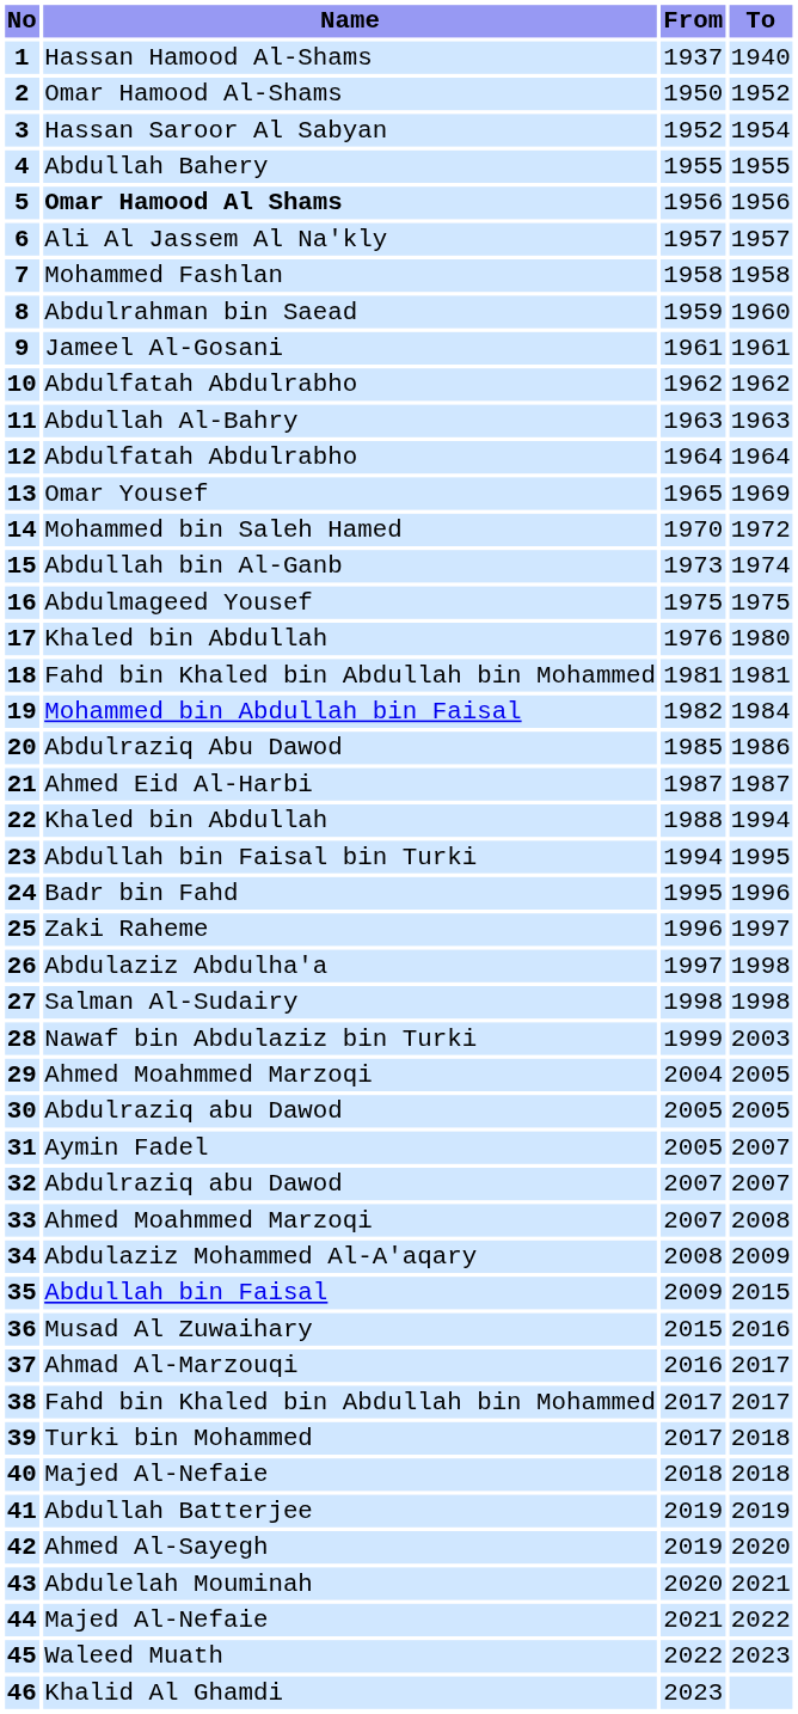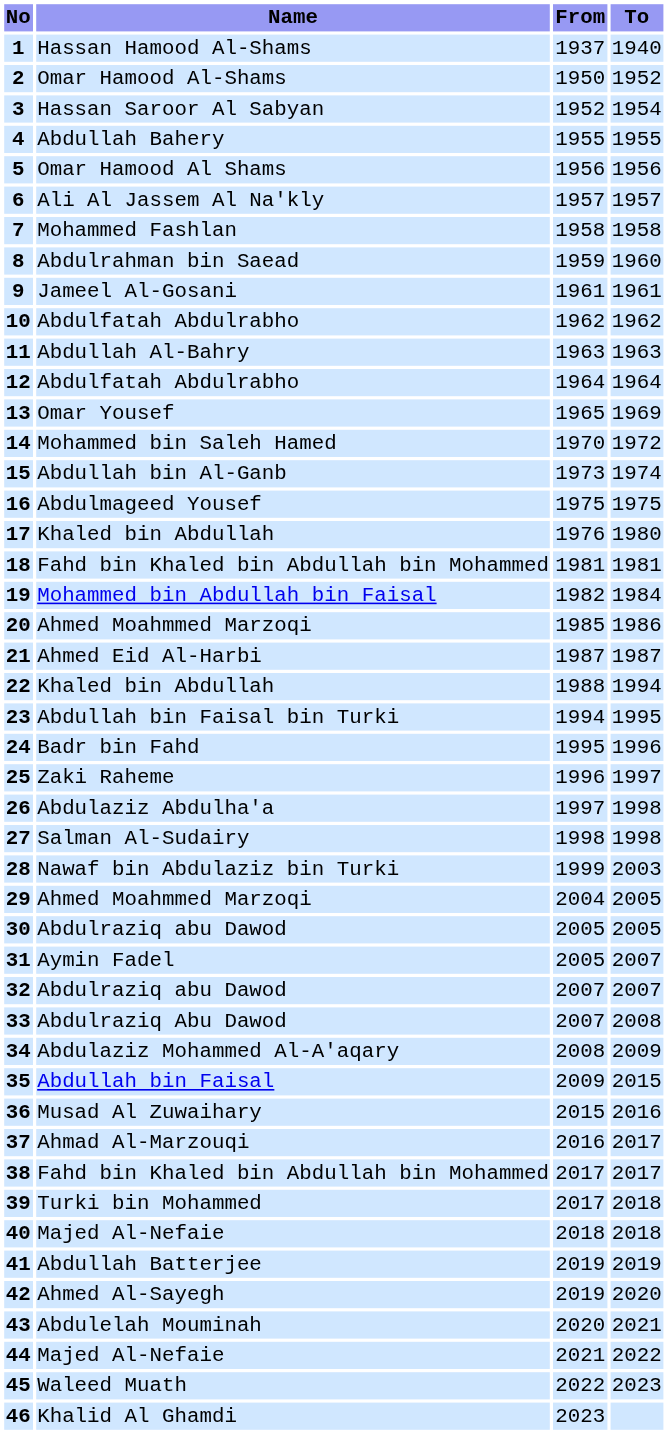 <table>
 <tr bgcolor=#9799F3>
 <th>No</th>
 <th>Name</th>
 <th>From</th>
 <th>To</th>
 </tr>
 <tr bgcolor=#D0E7FF>
 <td align=center><strong>1</strong></td>
 <td align=Left> Hassan Hamood Al-Shams</td>
 <td align=center>1937</td>
 <td align=center>1940</td>
 </tr>
 <tr bgcolor=#D0E7FF>
 <td align=center><strong>2</strong></td>
 <td align=Left> Omar Hamood Al-Shams</td>
 <td align=center>1950</td>
 <td align=center>1952</td>
 </tr>
 <tr bgcolor=#D0E7FF>
 <td align=center><strong>3</strong></td>
 <td align=Left> Hassan Saroor Al Sabyan</td>
 <td align=center>1952</td>
 <td align=center>1954</td>
 </tr>
 <tr bgcolor=#D0E7FF>
 <td align=center><strong>4</strong></td>
 <td align=Left> Abdullah Bahery</td>
 <td align=center>1955</td>
 <td align=center>1955</td>
 </tr>
 <tr bgcolor=#D0E7FF>
 <td align=center><strong>5</strong></td>
-<td align=Left><strong> Omar Hamood Al Shams</strong></td>
+<td align=Left> Omar Hamood Al Shams</td>
 <td align=center>1956</td>
 <td align=center>1956</td>
 </tr>
 <tr bgcolor=#D0E7FF>
 <td align=center><strong>6</strong></td>
 <td align=Left> Ali Al Jassem Al Na'kly</td>
 <td align=center>1957</td>
 <td align=center>1957</td>
 </tr>
 <tr bgcolor=#D0E7FF>
 <td align=center><strong>7</strong></td>
 <td align=Left> Mohammed Fashlan</td>
 <td align=center>1958</td>
 <td align=center>1958</td>
 </tr>
 <tr bgcolor=#D0E7FF>
 <td align=center><strong>8</strong></td>
 <td align=Left> Abdulrahman bin Saead</td>
 <td align=center>1959</td>
 <td align=center>1960</td>
 </tr>
 <tr bgcolor=#D0E7FF>
 <td align=center><strong>9</strong></td>
 <td align=Left> Jameel Al-Gosani</td>
 <td align=center>1961</td>
 <td align=center>1961</td>
 </tr>
 <tr bgcolor=#D0E7FF>
 <td align=center><strong>10</strong></td>
 <td align=Left> Abdulfatah Abdulrabho</td>
 <td align=center>1962</td>
 <td align=center>1962</td>
 </tr>
 <tr bgcolor=#D0E7FF>
 <td align=center><strong>11</strong></td>
 <td align=Left> Abdullah Al-Bahry</td>
 <td align=center>1963</td>
 <td align=center>1963</td>
 </tr>
 <tr bgcolor=#D0E7FF>
 <td align=center><strong>12</strong></td>
 <td align=Left>  Abdulfatah Abdulrabho</td>
 <td align=center>1964</td>
 <td align=center>1964</td>
 </tr>
 <tr bgcolor=#D0E7FF>
 <td align=center><strong>13</strong></td>
 <td align=Left> Omar Yousef</td>
 <td align=center>1965</td>
 <td align=center>1969</td>
 </tr>
 <tr bgcolor=#D0E7FF>
 <td align=center><strong>14</strong></td>
 <td align=Left> Mohammed bin Saleh Hamed</td>
 <td align=center>1970</td>
 <td align=center>1972</td>
 </tr>
 <tr bgcolor=#D0E7FF>
 <td align=center><strong>15</strong></td>
 <td align=Left>  Abdullah bin Al-Ganb</td>
 <td align=center>1973</td>
 <td align=center>1974</td>
 </tr>
 <tr bgcolor=#D0E7FF>
 <td align=center><strong>16</strong></td>
 <td align=Left>  Abdulmageed Yousef</td>
 <td align=center>1975</td>
 <td align=center>1975</td>
 </tr>
 <tr bgcolor=#D0E7FF>
 <td align=center><strong>17</strong></td>
 <td align=Left> Khaled bin Abdullah</td>
 <td align=center>1976</td>
 <td align=center>1980</td>
 </tr>
 <tr bgcolor=#D0E7FF>
 <td align=center><strong>18</strong></td>
 <td align=Left> Fahd bin Khaled bin Abdullah bin Mohammed</td>
 <td align=center>1981</td>
 <td align=center>1981</td>
 </tr>
 <tr bgcolor=#D0E7FF>
 <td align=center><strong>19</strong></td>
 <td align=Left> <a href='#'>Mohammed bin Abdullah bin Faisal</a></td>
 <td align=center>1982</td>
 <td align=center>1984</td>
 </tr>
 <tr bgcolor=#D0E7FF>
 <td align=center><strong>20</strong></td>
-<td align=Left> Abdulraziq Abu Dawod</td>
+<td align=Left> Ahmed Moahmmed Marzoqi</td>
 <td align=center>1985</td>
 <td align=center>1986</td>
 </tr>
 <tr bgcolor=#D0E7FF>
 <td align=center><strong>21</strong></td>
 <td align=Left> Ahmed Eid Al-Harbi</td>
 <td align=center>1987</td>
 <td align=center>1987</td>
 </tr>
 <tr bgcolor=#D0E7FF>
 <td align=center><strong>22</strong></td>
 <td align=Left> Khaled bin Abdullah</td>
 <td align=center>1988</td>
 <td align=center>1994</td>
 </tr>
 <tr bgcolor=#D0E7FF>
 <td align=center><strong>23</strong></td>
 <td align=Left> Abdullah bin Faisal bin Turki</td>
 <td align=center>1994</td>
 <td align=center>1995</td>
 </tr>
 <tr bgcolor=#D0E7FF>
 <td align=center><strong>24</strong></td>
 <td align=Left> Badr bin Fahd</td>
 <td align=center>1995</td>
 <td align=center>1996</td>
 </tr>
 <tr bgcolor=#D0E7FF>
 <td align=center><strong>25</strong></td>
 <td align=Left> Zaki Raheme</td>
 <td align=center>1996</td>
 <td align=center>1997</td>
 </tr>
 <tr bgcolor=#D0E7FF>
 <td align=center><strong>26</strong></td>
 <td align=Left> Abdulaziz Abdulha'a</td>
 <td align=center>1997</td>
 <td align=center>1998</td>
 </tr>
 <tr bgcolor=#D0E7FF>
 <td align=center><strong>27</strong></td>
 <td align=Left> Salman Al-Sudairy</td>
 <td align=center>1998</td>
 <td align=center>1998</td>
 </tr>
 <tr bgcolor=#D0E7FF>
 <td align=center><strong>28</strong></td>
 <td align=Left> Nawaf bin Abdulaziz bin Turki</td>
 <td align=center>1999</td>
 <td align=center>2003</td>
 </tr>
 <tr bgcolor=#D0E7FF>
 <td align=center><strong>29</strong></td>
 <td align=Left> Ahmed Moahmmed Marzoqi</td>
 <td align=center>2004</td>
 <td align=center>2005</td>
 </tr>
 <tr bgcolor=#D0E7FF>
 <td align=center><strong>30</strong></td>
 <td align=Left> Abdulraziq abu Dawod</td>
 <td align=center>2005</td>
 <td align=center>2005</td>
 </tr>
 <tr bgcolor=#D0E7FF>
 <td align=center><strong>31</strong></td>
 <td align=left> Aymin Fadel</td>
 <td align=center>2005</td>
 <td align=center>2007</td>
 </tr>
 <tr bgcolor=#D0E7FF>
 <td align=center><strong>32</strong></td>
 <td align=Left>Abdulraziq abu Dawod</td>
 <td align=center>2007</td>
 <td align=center>2007</td>
 </tr>
 <tr bgcolor=#D0E7FF>
 <td align=center><strong>33</strong></td>
-<td align=Left> Ahmed Moahmmed Marzoqi</td>
+<td align=Left> Abdulraziq Abu Dawod</td>
 <td align=center>2007</td>
 <td align=center>2008</td>
 </tr>
 <tr bgcolor=#D0E7FF>
 <td align=center><strong>34</strong></td>
 <td align=Left> Abdulaziz Mohammed Al-A'aqary</td>
 <td align=center>2008</td>
 <td align=center>2009</td>
 </tr>
 <tr bgcolor=#D0E7FF>
 <td align=center><strong>35</strong></td>
 <td align=Left> <a href='#'>Abdullah bin Faisal</a></td>
 <td align=center>2009</td>
 <td align=center>2015</td>
 </tr>
 <tr bgcolor=#D0E7FF>
 <td align=center><strong>36</strong></td>
 <td align=Left> Musad Al Zuwaihary</td>
 <td align=center>2015</td>
 <td align=center>2016</td>
 </tr>
 <tr bgcolor=#D0E7FF>
 <td align=center><strong>37</strong></td>
 <td align=Left> Ahmad Al-Marzouqi</td>
 <td align=center>2016</td>
 <td align=center>2017</td>
 </tr>
 <tr bgcolor=#D0E7FF>
 <td align=center><strong>38</strong></td>
 <td align=Left> Fahd bin Khaled bin Abdullah bin Mohammed</td>
 <td align=center>2017</td>
 <td align=center>2017</td>
 </tr>
 <tr bgcolor=#D0E7FF>
 <td align=center><strong>39</strong></td>
 <td align=Left> Turki bin Mohammed</td>
 <td align=center>2017</td>
 <td align=center>2018</td>
 </tr>
 <tr bgcolor=#D0E7FF>
 <td align=center><strong>40</strong></td>
 <td align=Left> Majed Al-Nefaie</td>
 <td align=center>2018</td>
 <td align=center>2018</td>
 </tr>
 <tr bgcolor=#D0E7FF>
 <td align=center><strong>41</strong></td>
 <td align=Left> Abdullah Batterjee</td>
 <td align=center>2019</td>
 <td align=center>2019</td>
 </tr>
 <tr bgcolor=#D0E7FF>
 <td align=center><strong>42</strong></td>
 <td align=Left> Ahmed Al-Sayegh</td>
 <td align=center>2019</td>
 <td align=center>2020</td>
 </tr>
 <tr bgcolor=#D0E7FF>
 <td align=center><strong>43</strong></td>
 <td align=Left> Abdulelah Mouminah</td>
 <td align=center>2020</td>
 <td align=center>2021</td>
 </tr>
 <tr bgcolor=#D0E7FF>
 <td align=center><strong>44</strong></td>
 <td align=Left> Majed Al-Nefaie</td>
 <td align=center>2021</td>
 <td align=center>2022</td>
 </tr>
 <tr bgcolor=#D0E7FF>
 <td align=center><strong>45</strong></td>
 <td align=Left> Waleed Muath</td>
 <td align=center>2022</td>
 <td align=center>2023</td>
 </tr>
 <tr bgcolor=#D0E7FF>
 <td align=center><strong>46</strong></td>
 <td align=Left> Khalid Al Ghamdi</td>
 <td align=center>2023</td>
 <td align=center></td>
 </tr>
 </table>
